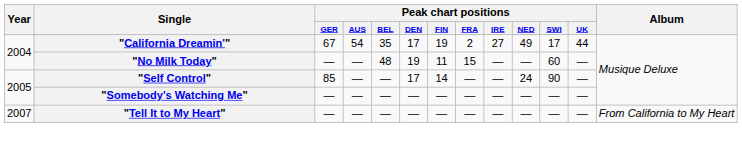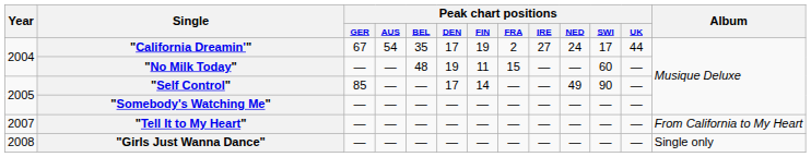 <table class="wikitable plainrowheaders" style="text-align:center;">
 <tr>
 <th rowspan="2">Year</th>
 <th rowspan="2" style="width:25em;">Single</th>
 <th colspan="10">Peak chart positions</th>
 <th rowspan="2">Album</th>
 </tr>
 <tr style="font-size:small;">
 <th style="width:3em;font-size:90%"><a href='#'>GER</a><br></th>
 <th style="width:3em;font-size:90%"><a href='#'>AUS</a><br></th>
 <th style="width:3em;font-size:90%"><a href='#'>BEL</a><br></th>
 <th style="width:3em;font-size:90%"><a href='#'>DEN</a><br></th>
 <th style="width:3em;font-size:90%"><a href='#'>FIN</a><br></th>
 <th style="width:3em;font-size:90%"><a href='#'>FRA</a><br></th>
 <th style="width:3em;font-size:90%"><a href='#'>IRE</a><br></th>
 <th style="width:3em;font-size:90%"><a href='#'>NED</a><br></th>
 <th style="width:3em;font-size:90%"><a href='#'>SWI</a><br></th>
 <th style="width:3em;font-size:90%"><a href='#'>UK</a><br></th>
 </tr>
 <tr>
 <td rowspan="2">2004</td>
 <th scope="row">"<a href='#'>California Dreamin'</a>"</th>
 <td>67</td>
 <td>54</td>
 <td>35</td>
 <td>17</td>
 <td>19</td>
 <td>2</td>
 <td>27</td>
-<td>49</td>
+<td>24</td>
 <td>17</td>
 <td>44</td>
 <td rowspan=4 style="text-align:left;"><em>Musique Deluxe</em></td>
 </tr>
 <tr>
 <th scope="row">"<a href='#'>No Milk Today</a>"</th>
 <td>—</td>
 <td>—</td>
 <td>48</td>
 <td>19</td>
 <td>11</td>
 <td>15</td>
 <td>—</td>
 <td>—</td>
 <td>60</td>
 <td>—</td>
 </tr>
 <tr>
 <td rowspan="2">2005</td>
 <th scope="row">"<a href='#'>Self Control</a>"</th>
 <td>85</td>
 <td>—</td>
 <td>—</td>
 <td>17</td>
 <td>14</td>
 <td>—</td>
 <td>—</td>
-<td>24</td>
+<td>49</td>
 <td>90</td>
 <td>—</td>
 </tr>
 <tr>
 <th scope="row">"<a href='#'>Somebody's Watching Me</a>"</th>
 <td>—</td>
 <td>—</td>
 <td>—</td>
 <td>—</td>
 <td>—</td>
 <td>—</td>
 <td>—</td>
 <td>—</td>
 <td>—</td>
 <td>—</td>
 </tr>
 <tr>
 <td>2007</td>
 <th scope="row">"<a href='#'>Tell It to My Heart</a>"</th>
 <td>—</td>
 <td>—</td>
 <td>—</td>
 <td>—</td>
 <td>—</td>
 <td>—</td>
 <td>—</td>
 <td>—</td>
 <td>—</td>
 <td>—</td>
 <td style="text-align:left;"><em>From California to My Heart</em></td>
 </tr>
+<tr>
+<td>2008</td>
+<th scope="row">"Girls Just Wanna Dance"</th>
+<td>—</td>
+<td>—</td>
+<td>—</td>
+<td>—</td>
+<td>—</td>
+<td>—</td>
+<td>—</td>
+<td>—</td>
+<td>—</td>
+<td>—</td>
+<td style="text-align:left;">Single only</td>
+</tr>
 </table>
